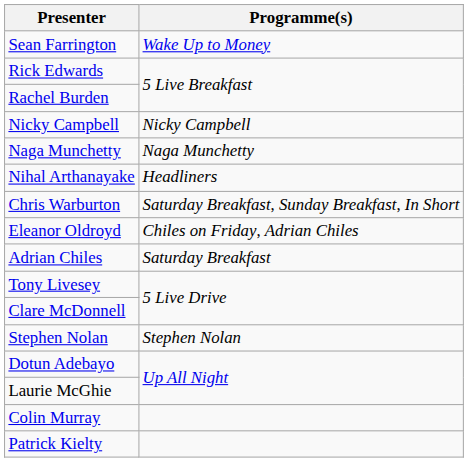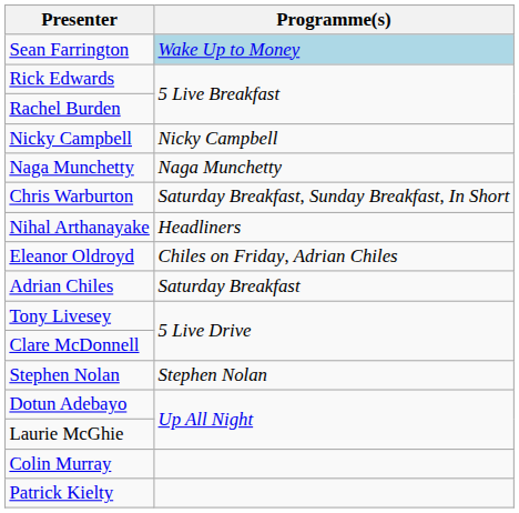 <table class="wikitable sortable">
 <tr>
 <th>Presenter</th>
 <th>Programme(s) </th>
 </tr>
 <tr>
 <td><a href='#'>Sean Farrington</a></td>
-<td><em><a href='#'>Wake Up to Money</a></em></td>
+<td style="background: lightblue;"><em><a href='#'>Wake Up to Money</a></em></td>
 </tr>
 <tr>
 <td><a href='#'>Rick Edwards</a></td>
 <td rowspan="2"><em>5 Live Breakfast</em></td>
 </tr>
 <tr>
 <td><a href='#'>Rachel Burden</a></td>
 </tr>
 <tr>
 <td><a href='#'>Nicky Campbell</a></td>
 <td><em>Nicky Campbell</em></td>
 </tr>
 <tr>
 <td><a href='#'>Naga Munchetty</a></td>
 <td><em>Naga Munchetty</em></td>
 </tr>
 <tr>
+<td><a href='#'>Chris Warburton</a></td>
+<td><em>Saturday Breakfast</em>, <em>Sunday Breakfast</em>, <em>In Short</em></td>
+</tr>
+<tr>
 <td><a href='#'>Nihal Arthanayake</a></td>
 <td><em>Headliners</em></td>
-</tr>
-<tr>
-<td><a href='#'>Chris Warburton</a></td>
-<td><em>Saturday Breakfast</em>, <em>Sunday Breakfast</em>, <em>In Short</em></td>
 </tr>
 <tr>
 <td><a href='#'>Eleanor Oldroyd</a></td>
 <td><em>Chiles on Friday</em>, <em>Adrian Chiles</em></td>
 </tr>
 <tr>
 <td><a href='#'>Adrian Chiles</a></td>
 <td><em>Saturday Breakfast</em></td>
 </tr>
 <tr>
 <td><a href='#'>Tony Livesey</a></td>
 <td rowspan="2"><em>5 Live Drive</em></td>
 </tr>
 <tr>
 <td><a href='#'>Clare McDonnell</a></td>
 </tr>
 <tr>
 <td><a href='#'>Stephen Nolan</a></td>
 <td><em>Stephen Nolan</em></td>
 </tr>
 <tr>
 <td><a href='#'>Dotun Adebayo</a></td>
 <td rowspan="2"><em><a href='#'>Up All Night</a></em></td>
 </tr>
 <tr>
 <td>Laurie McGhie</td>
 </tr>
 <tr>
 <td><a href='#'>Colin Murray</a></td>
 <td></td>
 </tr>
 <tr>
 <td><a href='#'>Patrick Kielty</a></td>
 <td></td>
 </tr>
 </table>
